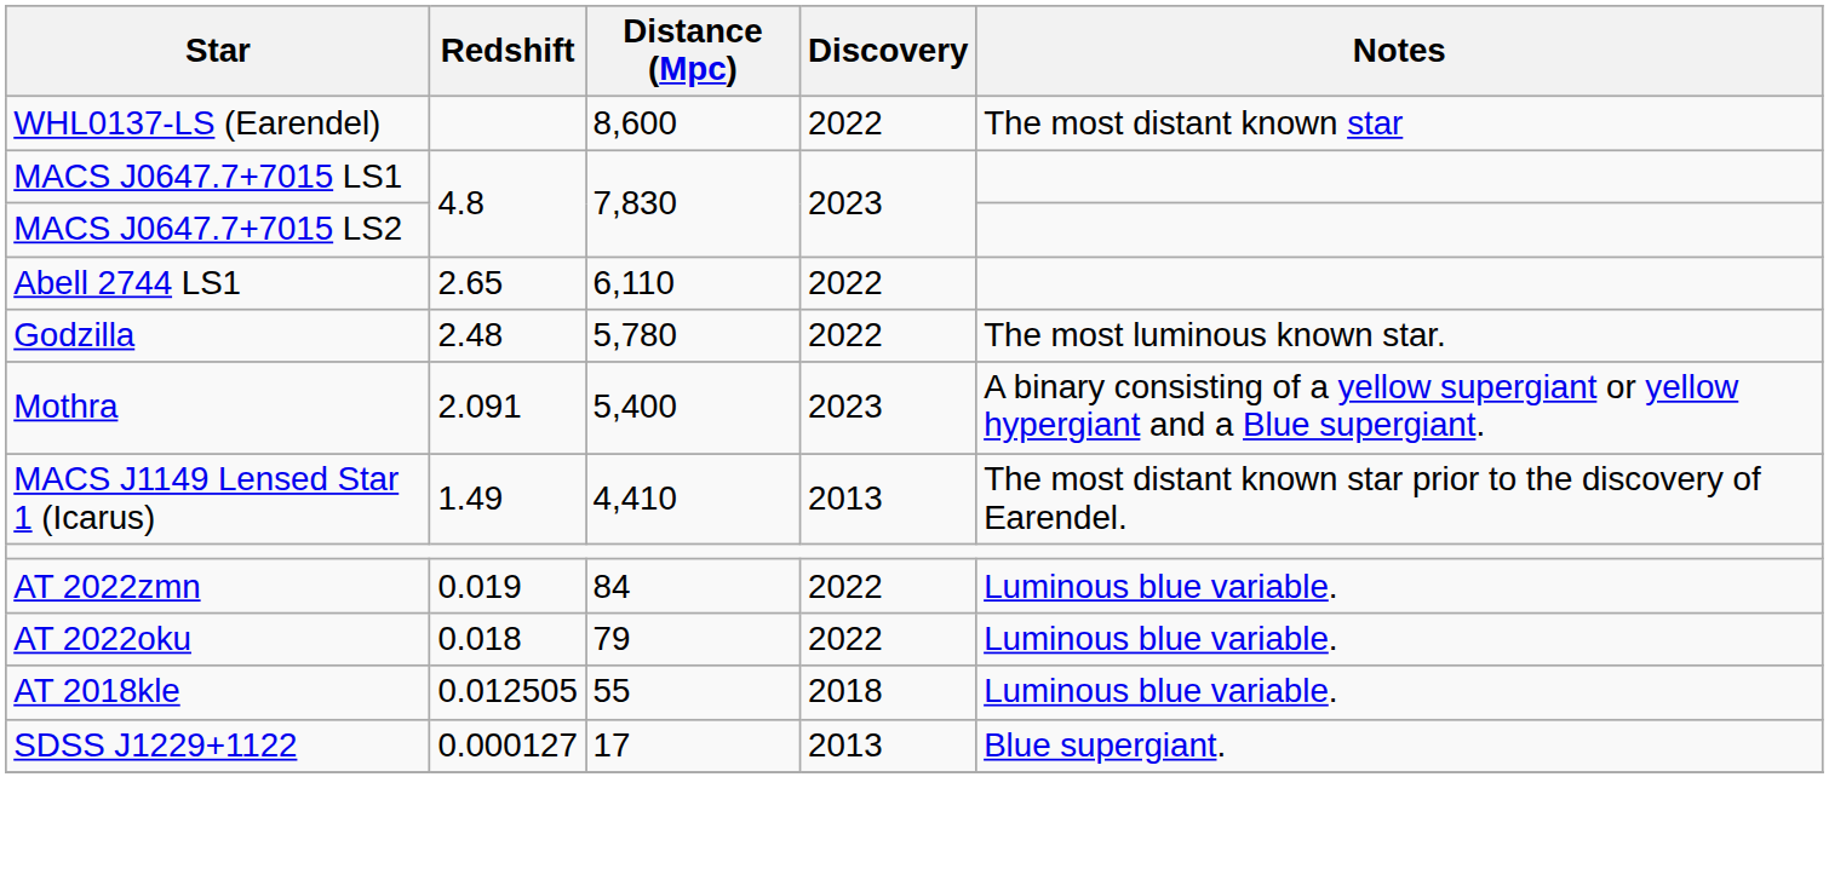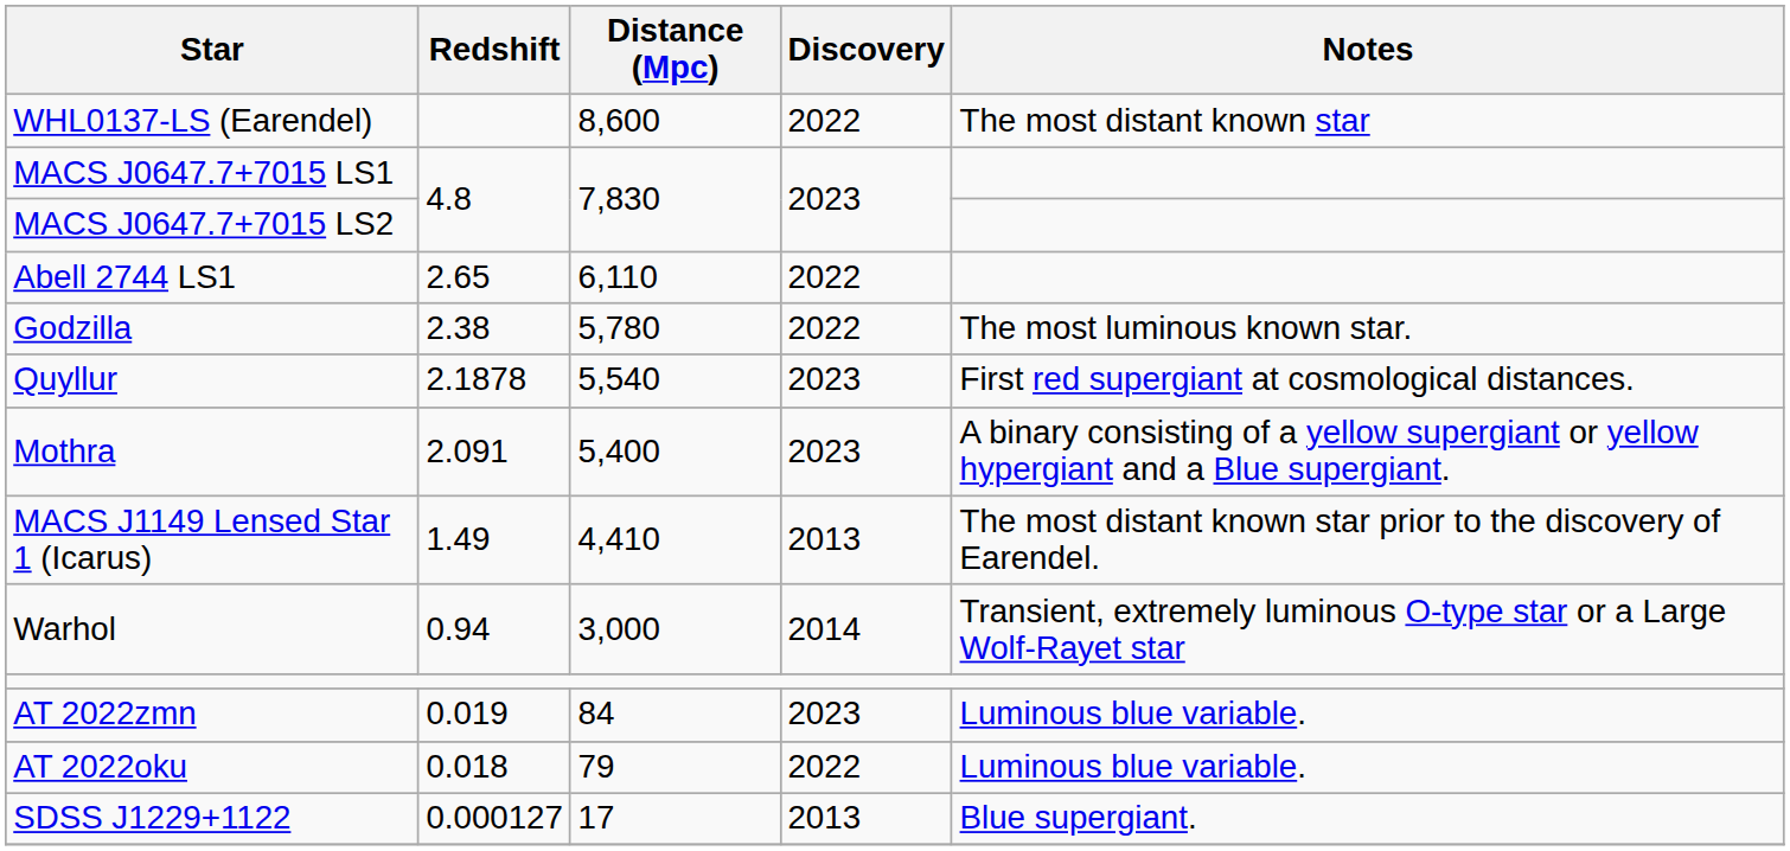 <table class="wikitable">
 <tr>
 <th>Star</th>
 <th>Redshift</th>
 <th>Distance (<a href='#'>Mpc</a>)</th>
 <th>Discovery</th>
 <th>Notes</th>
 </tr>
 <tr>
 <td><a href='#'>WHL0137-LS</a> (Earendel)</td>
 <td></td>
 <td>8,600</td>
 <td>2022</td>
 <td>The most distant known <a href='#'>star</a> </td>
 </tr>
 <tr>
 <td><a href='#'>MACS J0647.7+7015</a> LS1</td>
 <td rowspan="2">4.8</td>
 <td rowspan="2">7,830</td>
 <td rowspan="2">2023</td>
 <td></td>
 </tr>
 <tr>
 <td><a href='#'>MACS J0647.7+7015</a> LS2</td>
 <td></td>
 </tr>
 <tr>
 <td><a href='#'>Abell 2744</a> LS1</td>
 <td>2.65</td>
 <td>6,110</td>
 <td>2022</td>
 <td></td>
 </tr>
 <tr>
 <td><a href='#'>Godzilla</a></td>
-<td>2.48</td>
+<td>2.38</td>
 <td>5,780</td>
 <td>2022</td>
 <td>The most luminous known star.</td>
+</tr>
+<tr>
+<td><a href='#'>Quyllur</a></td>
+<td>2.1878</td>
+<td>5,540</td>
+<td>2023</td>
+<td>First <a href='#'>red supergiant</a> at cosmological distances.</td>
 </tr>
 <tr>
 <td><a href='#'>Mothra</a></td>
 <td>2.091</td>
 <td>5,400</td>
 <td>2023</td>
 <td>A binary consisting of a <a href='#'>yellow supergiant</a> or <a href='#'>yellow hypergiant</a> and a <a href='#'>Blue supergiant</a>.</td>
 </tr>
 <tr>
 <td><a href='#'>MACS J1149 Lensed Star 1</a> (Icarus)</td>
 <td>1.49</td>
 <td>4,410</td>
 <td>2013</td>
 <td>The most distant known star prior to the discovery of Earendel.</td>
 </tr>
 <tr>
+<td>Warhol</td>
+<td>0.94 </td>
+<td>3,000</td>
+<td>2014</td>
+<td>Transient, extremely luminous <a href='#'>O-type star</a> or a Large <a href='#'>Wolf-Rayet star</a></td>
+</tr>
+<tr>
 <td colspan=5></td>
 </tr>
 <tr>
 <td><a href='#'>AT 2022zmn</a></td>
 <td>0.019 </td>
 <td>84</td>
-<td>2022</td>
+<td>2023</td>
 <td><a href='#'>Luminous blue variable</a>.</td>
 </tr>
 <tr>
 <td><a href='#'>AT 2022oku</a></td>
 <td>0.018 </td>
 <td>79</td>
 <td>2022</td>
-<td><a href='#'>Luminous blue variable</a>.</td>
-</tr>
-<tr>
-<td><a href='#'>AT 2018kle</a></td>
-<td>0.012505 </td>
-<td>55</td>
-<td>2018</td>
 <td><a href='#'>Luminous blue variable</a>.</td>
 </tr>
 <tr>
 <td><a href='#'>SDSS J1229+1122</a></td>
 <td>0.000127</td>
 <td>17<br></td>
 <td>2013</td>
 <td><a href='#'>Blue supergiant</a>.</td>
 </tr>
 <tr>
 </tr>
 </table>
